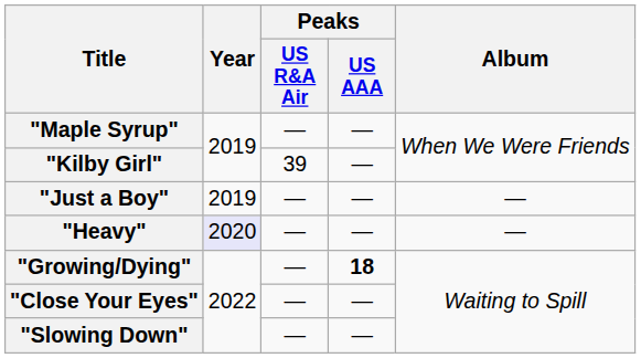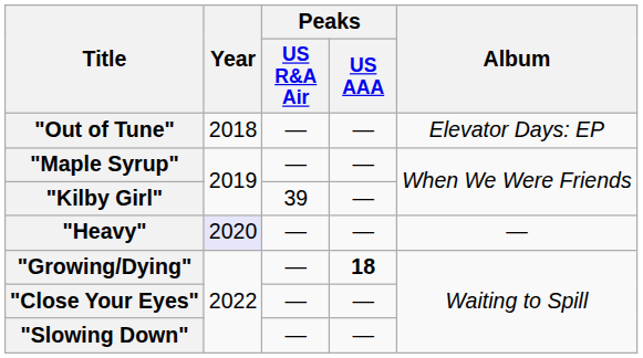 <table class="wikitable plainrowheaders" style="text-align:center;">
 <tr>
 <th scope="col" rowspan="2">Title</th>
 <th scope="col" rowspan="2">Year</th>
 <th scope="col" colspan="2">Peaks</th>
 <th scope="col" rowspan="2">Album</th>
 </tr>
 <tr>
 <th style="width:3em;font-size:90%;"><a href='#'>US<br>R&A<br>Air</a><br></th>
 <th style="width:3em;font-size:90%;"><a href='#'>US<br>AAA</a><br></th>
 </tr>
 <tr>
+<th scope="row">"Out of Tune"</th>
+<td rowspan=:"2">2018</td>
+<td>—</td>
+<td>—</td>
+<td rowspan="1"><em>Elevator Days: EP</em></td>
+</tr>
+<tr>
 <th scope="row">"Maple Syrup"</th>
 <td rowspan="2">2019</td>
 <td>—</td>
 <td>—</td>
 <td rowspan="2"><em>When We Were Friends</em></td>
 </tr>
 <tr>
 <th scope="row">"Kilby Girl"</th>
 <td>39<br></td>
-<td>—</td>
-</tr>
-<tr>
-<th scope="row">"Just a Boy"</th>
-<td>2019</td>
-<td>—</td>
-<td>—</td>
 <td>—</td>
 </tr>
 <tr>
 <th scope="row">"Heavy"</th>
 <td style="background: lavender;">2020</td>
 <td>—</td>
 <td>—</td>
 <td>—</td>
 </tr>
 <tr>
 <th scope="row">"Growing/Dying"</th>
 <td rowspan="3">2022</td>
 <td>—</td>
 <td><strong>18</strong></td>
 <td rowspan="3"><em>Waiting to Spill</em></td>
 </tr>
 <tr>
 <th scope="row">"Close Your Eyes"</th>
 <td>—</td>
 <td>—</td>
 </tr>
 <tr>
 <th scope="row">"Slowing Down"</th>
 <td>—</td>
 <td>—</td>
 </tr>
 </table>
